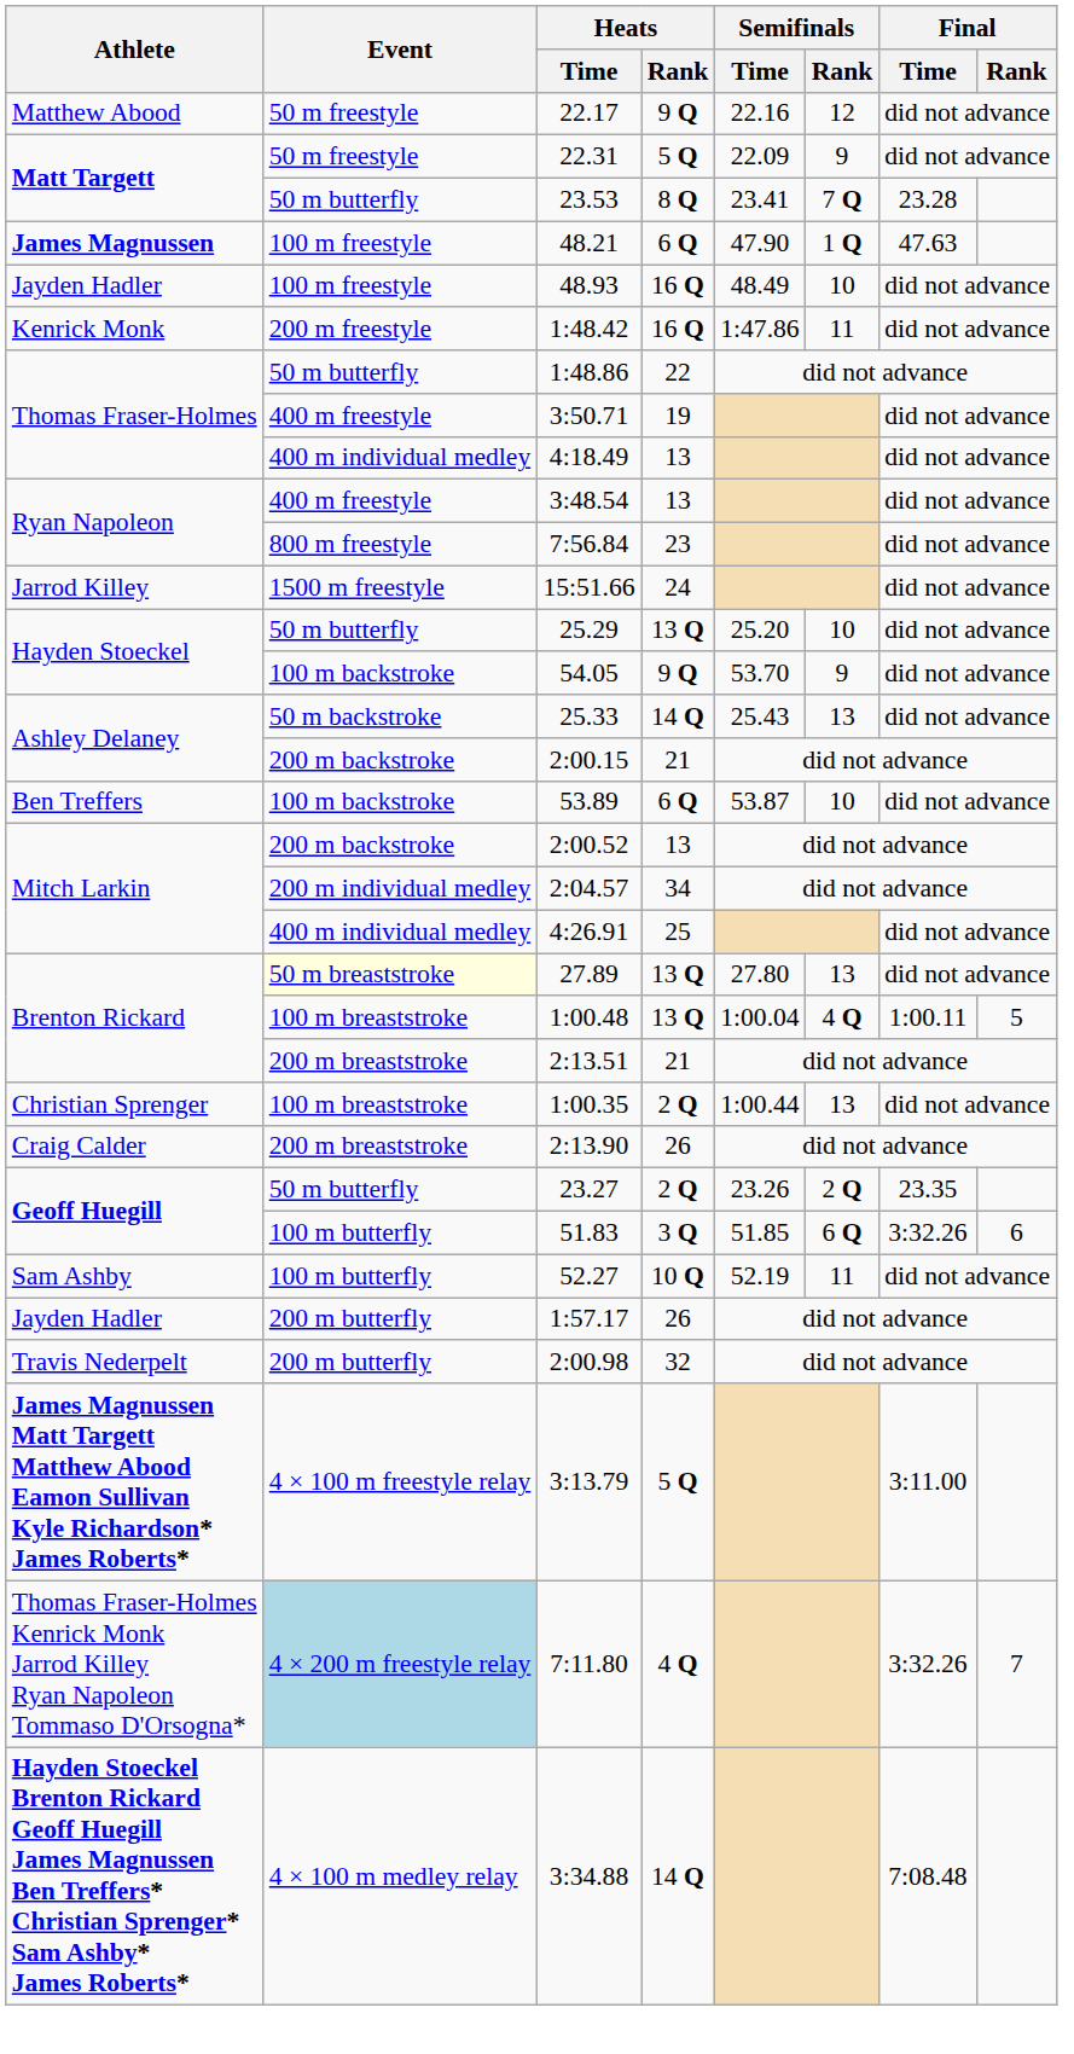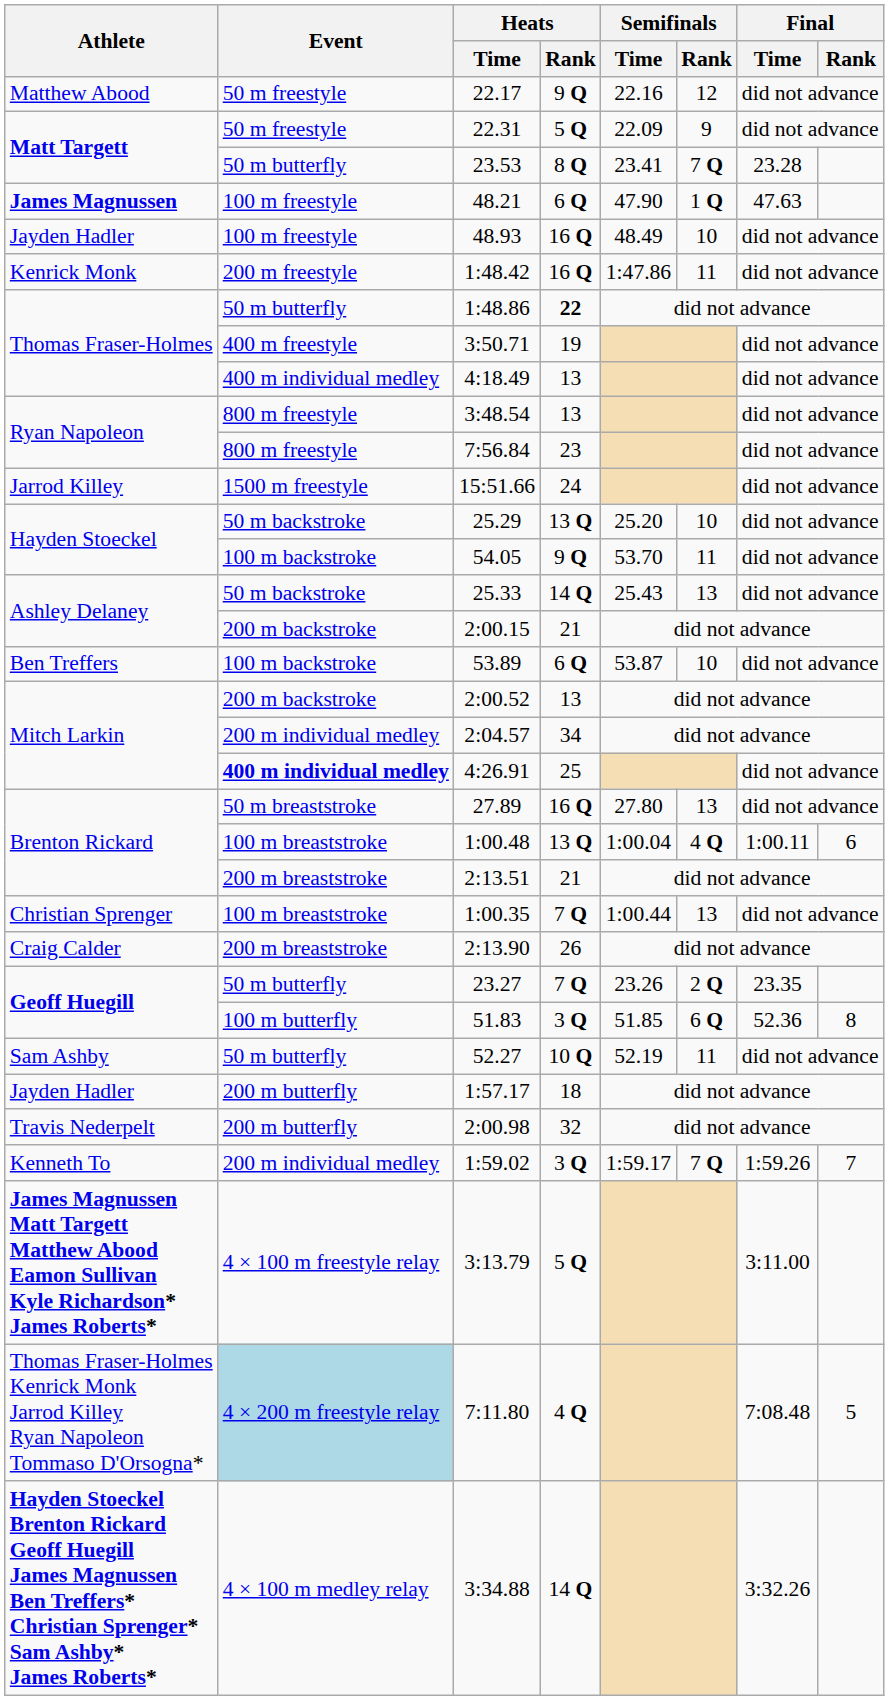 <table class=wikitable style="font-size:90%">
 <tr>
 <th rowspan="2">Athlete</th>
 <th rowspan="2">Event</th>
 <th colspan="2">Heats</th>
 <th colspan="2">Semifinals</th>
 <th colspan="2">Final</th>
 </tr>
 <tr>
 <th>Time</th>
 <th>Rank</th>
 <th>Time</th>
 <th>Rank</th>
 <th>Time</th>
 <th>Rank</th>
 </tr>
 <tr>
 <td rowspan="1"><a href='#'>Matthew Abood</a></td>
 <td><a href='#'>50 m freestyle</a></td>
 <td align=center>22.17</td>
 <td align=center>9 <strong>Q</strong></td>
 <td align=center>22.16</td>
 <td align=center>12</td>
 <td align=center colspan=2>did not advance</td>
 </tr>
 <tr>
 <td rowspan="2"><strong><a href='#'>Matt Targett</a></strong></td>
 <td><a href='#'>50 m freestyle</a></td>
 <td align=center>22.31</td>
 <td align=center>5 <strong>Q</strong></td>
 <td align=center>22.09</td>
 <td align=center>9</td>
 <td align=center colspan=2>did not advance</td>
 </tr>
 <tr>
 <td><a href='#'>50 m butterfly</a></td>
 <td align=center>23.53</td>
 <td align=center>8 <strong>Q</strong></td>
 <td align=center>23.41</td>
 <td align=center>7 <strong>Q</strong></td>
 <td align=center>23.28</td>
 <td align=center></td>
 </tr>
 <tr>
 <td rowspan="1"><strong><a href='#'>James Magnussen</a></strong></td>
 <td><a href='#'>100 m freestyle</a></td>
 <td align=center>48.21</td>
 <td align=center>6 <strong>Q</strong></td>
 <td align=center>47.90</td>
 <td align=center>1 <strong>Q</strong></td>
 <td align=center>47.63</td>
 <td align=center></td>
 </tr>
 <tr>
 <td rowspan="1"><a href='#'>Jayden Hadler</a></td>
 <td><a href='#'>100 m freestyle</a></td>
 <td align=center>48.93</td>
 <td align=center>16 <strong>Q</strong></td>
 <td align=center>48.49</td>
 <td align=center>10</td>
 <td align=center colspan=2>did not advance</td>
 </tr>
 <tr>
 <td rowspan="1"><a href='#'>Kenrick Monk</a></td>
 <td><a href='#'>200 m freestyle</a></td>
 <td align=center>1:48.42</td>
 <td align=center>16 <strong>Q</strong></td>
 <td align=center>1:47.86</td>
 <td align=center>11</td>
 <td align=center colspan=2>did not advance</td>
 </tr>
 <tr>
 <td rowspan="3"><a href='#'>Thomas Fraser-Holmes</a></td>
 <td><a href='#'>50 m butterfly</a></td>
 <td align=center>1:48.86</td>
-<td align=center>22</td>
+<td align=center><strong>22</strong></td>
 <td align=center colspan=4>did not advance</td>
 </tr>
 <tr>
 <td><a href='#'>400 m freestyle</a></td>
 <td align=center>3:50.71</td>
 <td align=center>19</td>
 <td colspan= 2 bgcolor="wheat"></td>
 <td align=center colspan=2>did not advance</td>
 </tr>
 <tr>
 <td><a href='#'>400 m individual medley</a></td>
 <td align=center>4:18.49</td>
 <td align=center>13</td>
 <td colspan= 2 bgcolor="wheat"></td>
 <td align=center colspan=2>did not advance</td>
 </tr>
 <tr>
 <td rowspan="2"><a href='#'>Ryan Napoleon</a></td>
-<td><a href='#'>400 m freestyle</a></td>
+<td><a href='#'>800 m freestyle</a></td>
 <td align=center>3:48.54</td>
 <td align=center>13</td>
 <td colspan= 2 bgcolor="wheat"></td>
 <td align=center colspan=2>did not advance</td>
 </tr>
 <tr>
 <td><a href='#'>800 m freestyle</a></td>
 <td align=center>7:56.84</td>
 <td align=center>23</td>
 <td colspan= 2 bgcolor="wheat"></td>
 <td align=center colspan=2>did not advance</td>
 </tr>
 <tr>
 <td rowspan="1"><a href='#'>Jarrod Killey</a></td>
 <td><a href='#'>1500 m freestyle</a></td>
 <td align=center>15:51.66</td>
 <td align=center>24</td>
 <td colspan= 2 bgcolor="wheat"></td>
 <td align=center colspan=2>did not advance</td>
 </tr>
 <tr>
 <td rowspan="2"><a href='#'>Hayden Stoeckel</a></td>
-<td><a href='#'>50 m butterfly</a></td>
+<td><a href='#'>50 m backstroke</a></td>
 <td align=center>25.29</td>
 <td align=center>13 <strong>Q</strong></td>
 <td align=center>25.20</td>
 <td align=center>10</td>
 <td align=center colspan=2>did not advance</td>
 </tr>
 <tr>
 <td><a href='#'>100 m backstroke</a></td>
 <td align=center>54.05</td>
 <td align=center>9 <strong>Q</strong></td>
 <td align=center>53.70</td>
-<td align=center>9</td>
+<td align=center>11</td>
 <td align=center colspan=2>did not advance</td>
 </tr>
 <tr>
 <td rowspan="2"><a href='#'>Ashley Delaney</a></td>
 <td><a href='#'>50 m backstroke</a></td>
 <td align=center>25.33</td>
 <td align=center>14 <strong>Q</strong></td>
 <td align=center>25.43</td>
 <td align=center>13</td>
 <td align=center colspan=2>did not advance</td>
 </tr>
 <tr>
 <td><a href='#'>200 m backstroke</a></td>
 <td align=center>2:00.15</td>
 <td align=center>21</td>
 <td align=center colspan=4>did not advance</td>
 </tr>
 <tr>
 <td rowspan="1"><a href='#'>Ben Treffers</a></td>
 <td><a href='#'>100 m backstroke</a></td>
 <td align=center>53.89</td>
 <td align=center>6 <strong>Q</strong></td>
 <td align=center>53.87</td>
 <td align=center>10</td>
 <td align=center colspan=2>did not advance</td>
 </tr>
 <tr>
 <td rowspan="3"><a href='#'>Mitch Larkin</a></td>
 <td><a href='#'>200 m backstroke</a></td>
 <td align=center>2:00.52</td>
 <td align=center>13</td>
 <td align=center colspan=4>did not advance</td>
 </tr>
 <tr>
 <td><a href='#'>200 m individual medley</a></td>
 <td align=center>2:04.57</td>
 <td align=center>34</td>
 <td align=center colspan=4>did not advance</td>
 </tr>
 <tr>
-<td><a href='#'>400 m individual medley</a></td>
+<td><strong><a href='#'>400 m individual medley</a></strong></td>
 <td align=center>4:26.91</td>
 <td align=center>25</td>
 <td colspan= 2 bgcolor="wheat"></td>
 <td align=center colspan=2>did not advance</td>
 </tr>
 <tr>
 <td rowspan="3"><a href='#'>Brenton Rickard</a></td>
-<td style="background: lightyellow;"><a href='#'>50 m breaststroke</a></td>
+<td><a href='#'>50 m breaststroke</a></td>
 <td align=center>27.89</td>
-<td align=center>13 <strong>Q</strong></td>
+<td align=center>16 <strong>Q</strong></td>
 <td align=center>27.80</td>
 <td align=center>13</td>
 <td align=center colspan=2>did not advance</td>
 </tr>
 <tr>
 <td><a href='#'>100 m breaststroke</a></td>
 <td align=center>1:00.48</td>
 <td align=center>13 <strong>Q</strong></td>
 <td align=center>1:00.04</td>
 <td align=center>4 <strong>Q</strong></td>
 <td align=center>1:00.11</td>
-<td align=center>5</td>
+<td align=center>6</td>
 </tr>
 <tr>
 <td><a href='#'>200 m breaststroke</a></td>
 <td align=center>2:13.51</td>
 <td align=center>21</td>
 <td align=center colspan=4>did not advance</td>
 </tr>
 <tr>
 <td rowspan="1"><a href='#'>Christian Sprenger</a></td>
 <td><a href='#'>100 m breaststroke</a></td>
 <td align=center>1:00.35</td>
-<td align=center>2 <strong>Q</strong></td>
+<td align=center>7 <strong>Q</strong></td>
 <td align=center>1:00.44</td>
 <td align=center>13</td>
 <td align=center colspan=2>did not advance</td>
 </tr>
 <tr>
 <td rowspan="1"><a href='#'>Craig Calder</a></td>
 <td><a href='#'>200 m breaststroke</a></td>
 <td align=center>2:13.90</td>
 <td align=center>26</td>
 <td align=center colspan=4>did not advance</td>
 </tr>
 <tr>
 <td rowspan="2"><strong><a href='#'>Geoff Huegill</a></strong></td>
 <td><a href='#'>50 m butterfly</a></td>
 <td align=center>23.27</td>
-<td align=center>2 <strong>Q</strong></td>
+<td align=center>7 <strong>Q</strong></td>
 <td align=center>23.26</td>
 <td align=center>2 <strong>Q</strong></td>
 <td align=center>23.35</td>
 <td align=center></td>
 </tr>
 <tr>
 <td><a href='#'>100 m butterfly</a></td>
 <td align=center>51.83</td>
 <td align=center>3 <strong>Q</strong></td>
 <td align=center>51.85</td>
 <td align=center>6 <strong>Q</strong></td>
-<td align=center>3:32.26</td>
-<td align=center>6</td>
+<td align=center>52.36</td>
+<td align=center>8</td>
 </tr>
 <tr>
 <td rowspan="1"><a href='#'>Sam Ashby</a></td>
-<td><a href='#'>100 m butterfly</a></td>
+<td><a href='#'>50 m butterfly</a></td>
 <td align=center>52.27</td>
 <td align=center>10 <strong>Q</strong></td>
 <td align=center>52.19</td>
 <td align=center>11</td>
 <td align=center colspan=2>did not advance</td>
 </tr>
 <tr>
 <td rowspan="1"><a href='#'>Jayden Hadler</a></td>
 <td><a href='#'>200 m butterfly</a></td>
 <td align=center>1:57.17</td>
-<td align=center>26</td>
+<td align=center>18</td>
 <td align=center colspan=4>did not advance</td>
 </tr>
 <tr>
 <td rowspan="1"><a href='#'>Travis Nederpelt</a></td>
 <td><a href='#'>200 m butterfly</a></td>
 <td align=center>2:00.98</td>
 <td align=center>32</td>
 <td align=center colspan=4>did not advance</td>
+</tr>
+<tr>
+<td rowspan="1"><a href='#'>Kenneth To</a></td>
+<td><a href='#'>200 m individual medley</a></td>
+<td align=center>1:59.02</td>
+<td align=center>3 <strong>Q</strong></td>
+<td align=center>1:59.17</td>
+<td align=center>7 <strong>Q</strong></td>
+<td align=center>1:59.26</td>
+<td align=center>7</td>
 </tr>
 <tr>
 <td rowspan="1"><strong><a href='#'>James Magnussen</a><br><a href='#'>Matt Targett</a><br><a href='#'>Matthew Abood</a><br><a href='#'>Eamon Sullivan</a><br><a href='#'>Kyle Richardson</a>*<br><a href='#'>James Roberts</a>*</strong></td>
 <td><a href='#'>4 × 100 m freestyle relay</a></td>
 <td align=center>3:13.79</td>
 <td align=center>5 <strong>Q</strong></td>
 <td colspan= 2 bgcolor="wheat"></td>
 <td align=center>3:11.00</td>
 <td align=center></td>
 </tr>
 <tr>
 <td rowspan="1"><a href='#'>Thomas Fraser-Holmes</a><br><a href='#'>Kenrick Monk</a><br><a href='#'>Jarrod Killey</a><br><a href='#'>Ryan Napoleon</a><br><a href='#'>Tommaso D'Orsogna</a>*</td>
 <td style="background: lightblue;"><a href='#'>4 × 200 m freestyle relay</a></td>
 <td align=center>7:11.80</td>
 <td align=center>4 <strong>Q</strong></td>
 <td colspan= 2 bgcolor="wheat"></td>
-<td align=center>3:32.26</td>
-<td align=center>7</td>
+<td align=center>7:08.48</td>
+<td align=center>5</td>
 </tr>
 <tr>
 <td rowspan="1"><strong><a href='#'>Hayden Stoeckel</a><br><a href='#'>Brenton Rickard</a><br><a href='#'>Geoff Huegill</a><br><a href='#'>James Magnussen</a><br><a href='#'>Ben Treffers</a>*<br><a href='#'>Christian Sprenger</a>*<br><a href='#'>Sam Ashby</a>*<br><a href='#'>James Roberts</a>*</strong></td>
 <td><a href='#'>4 × 100 m medley relay</a></td>
 <td align=center>3:34.88</td>
 <td align=center>14 <strong>Q</strong></td>
 <td colspan= 2 bgcolor="wheat"></td>
-<td align=center>7:08.48</td>
+<td align=center>3:32.26</td>
 <td align=center></td>
 </tr>
 </table>
